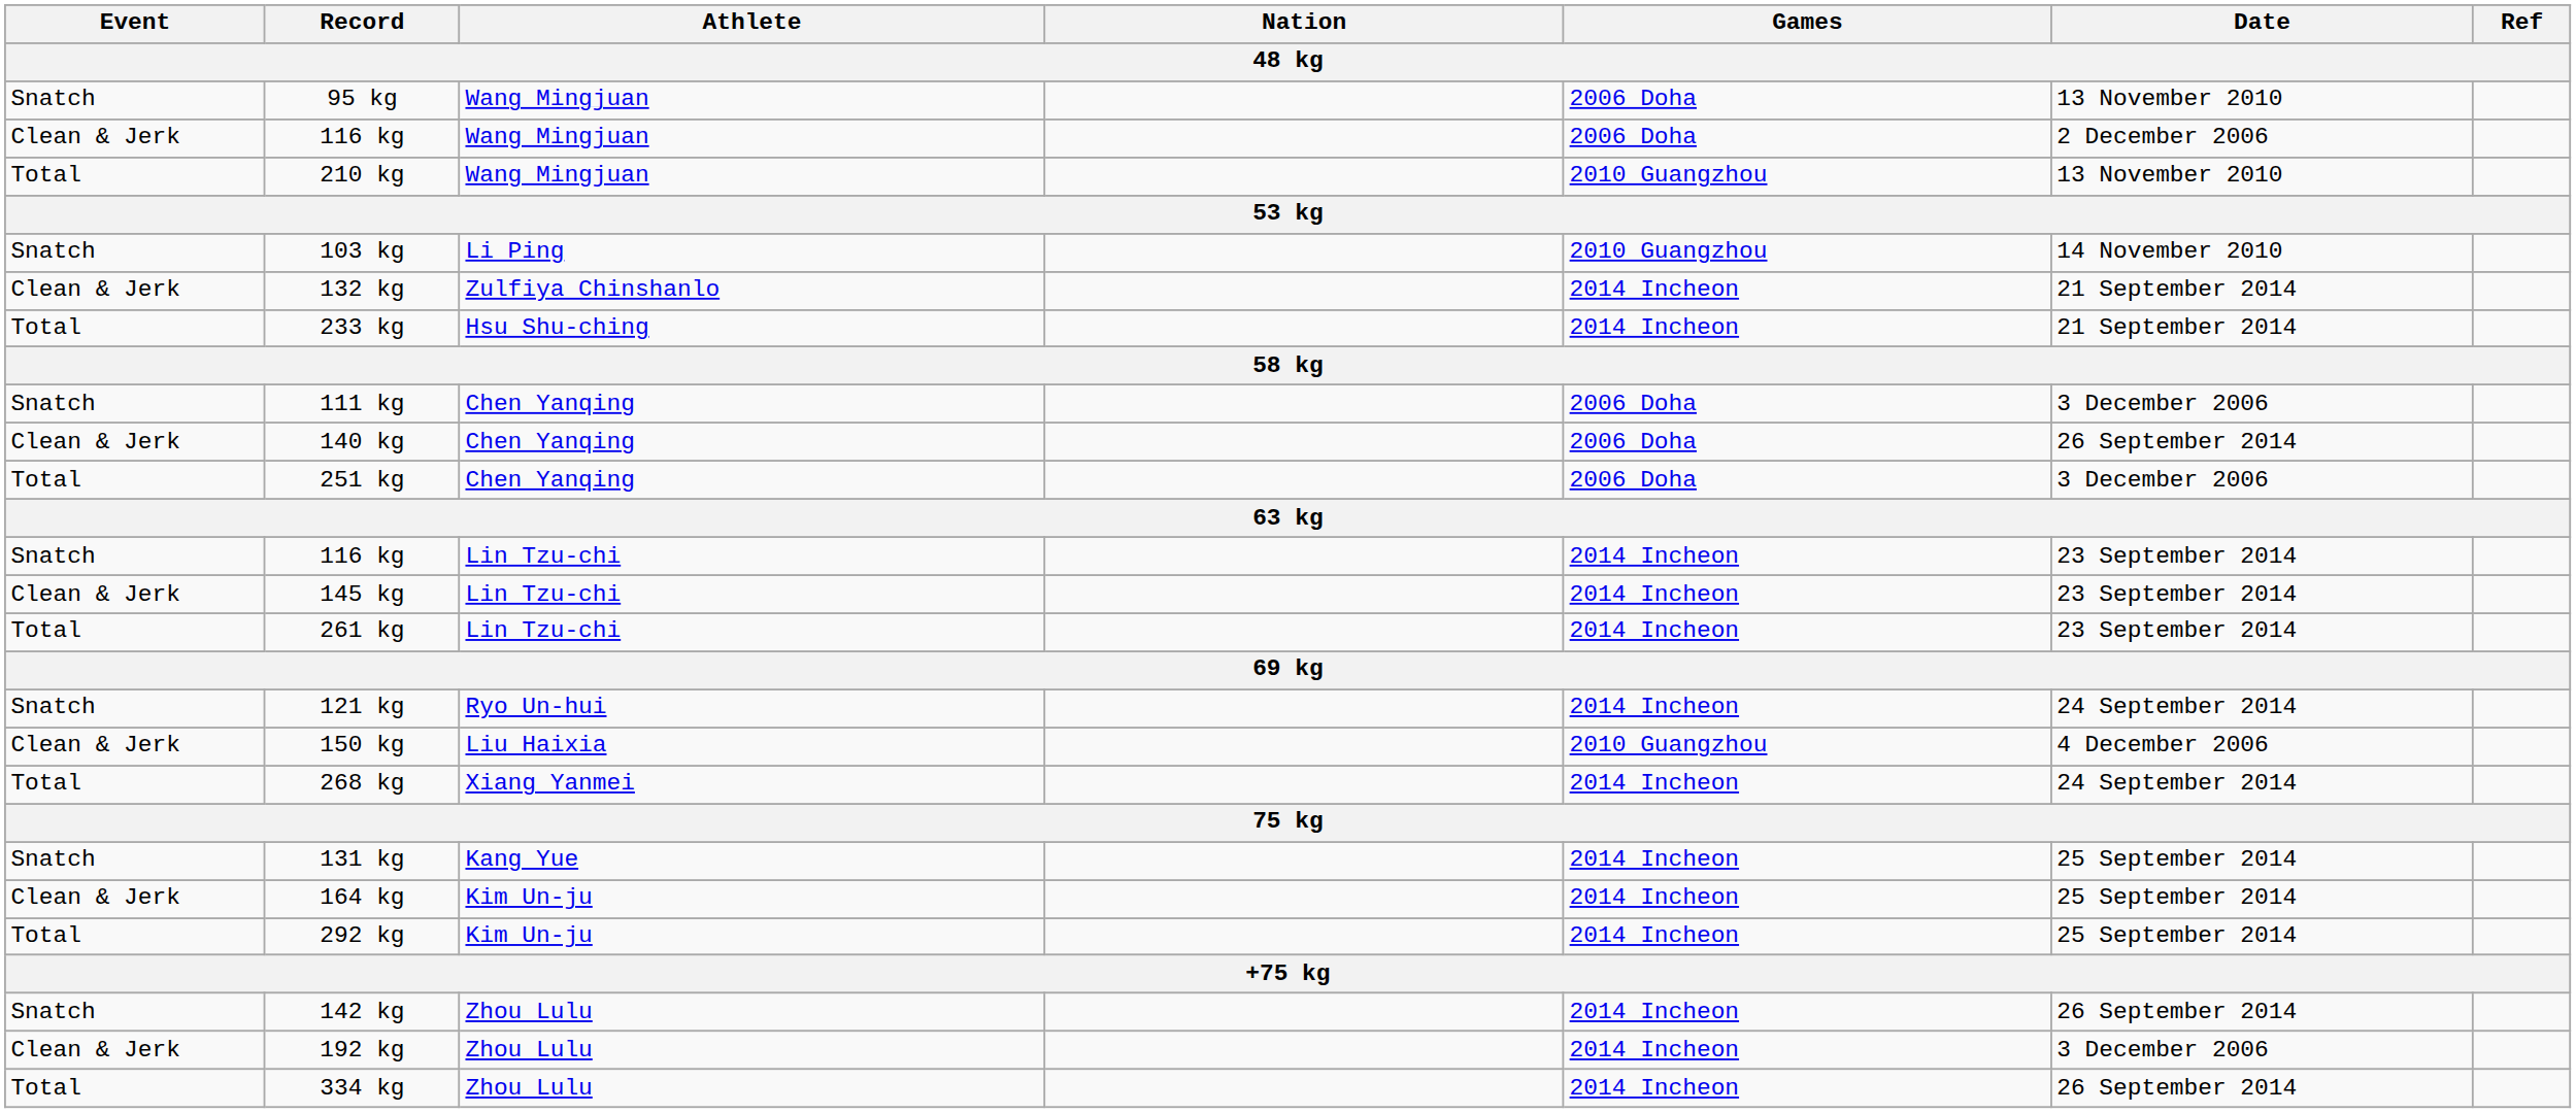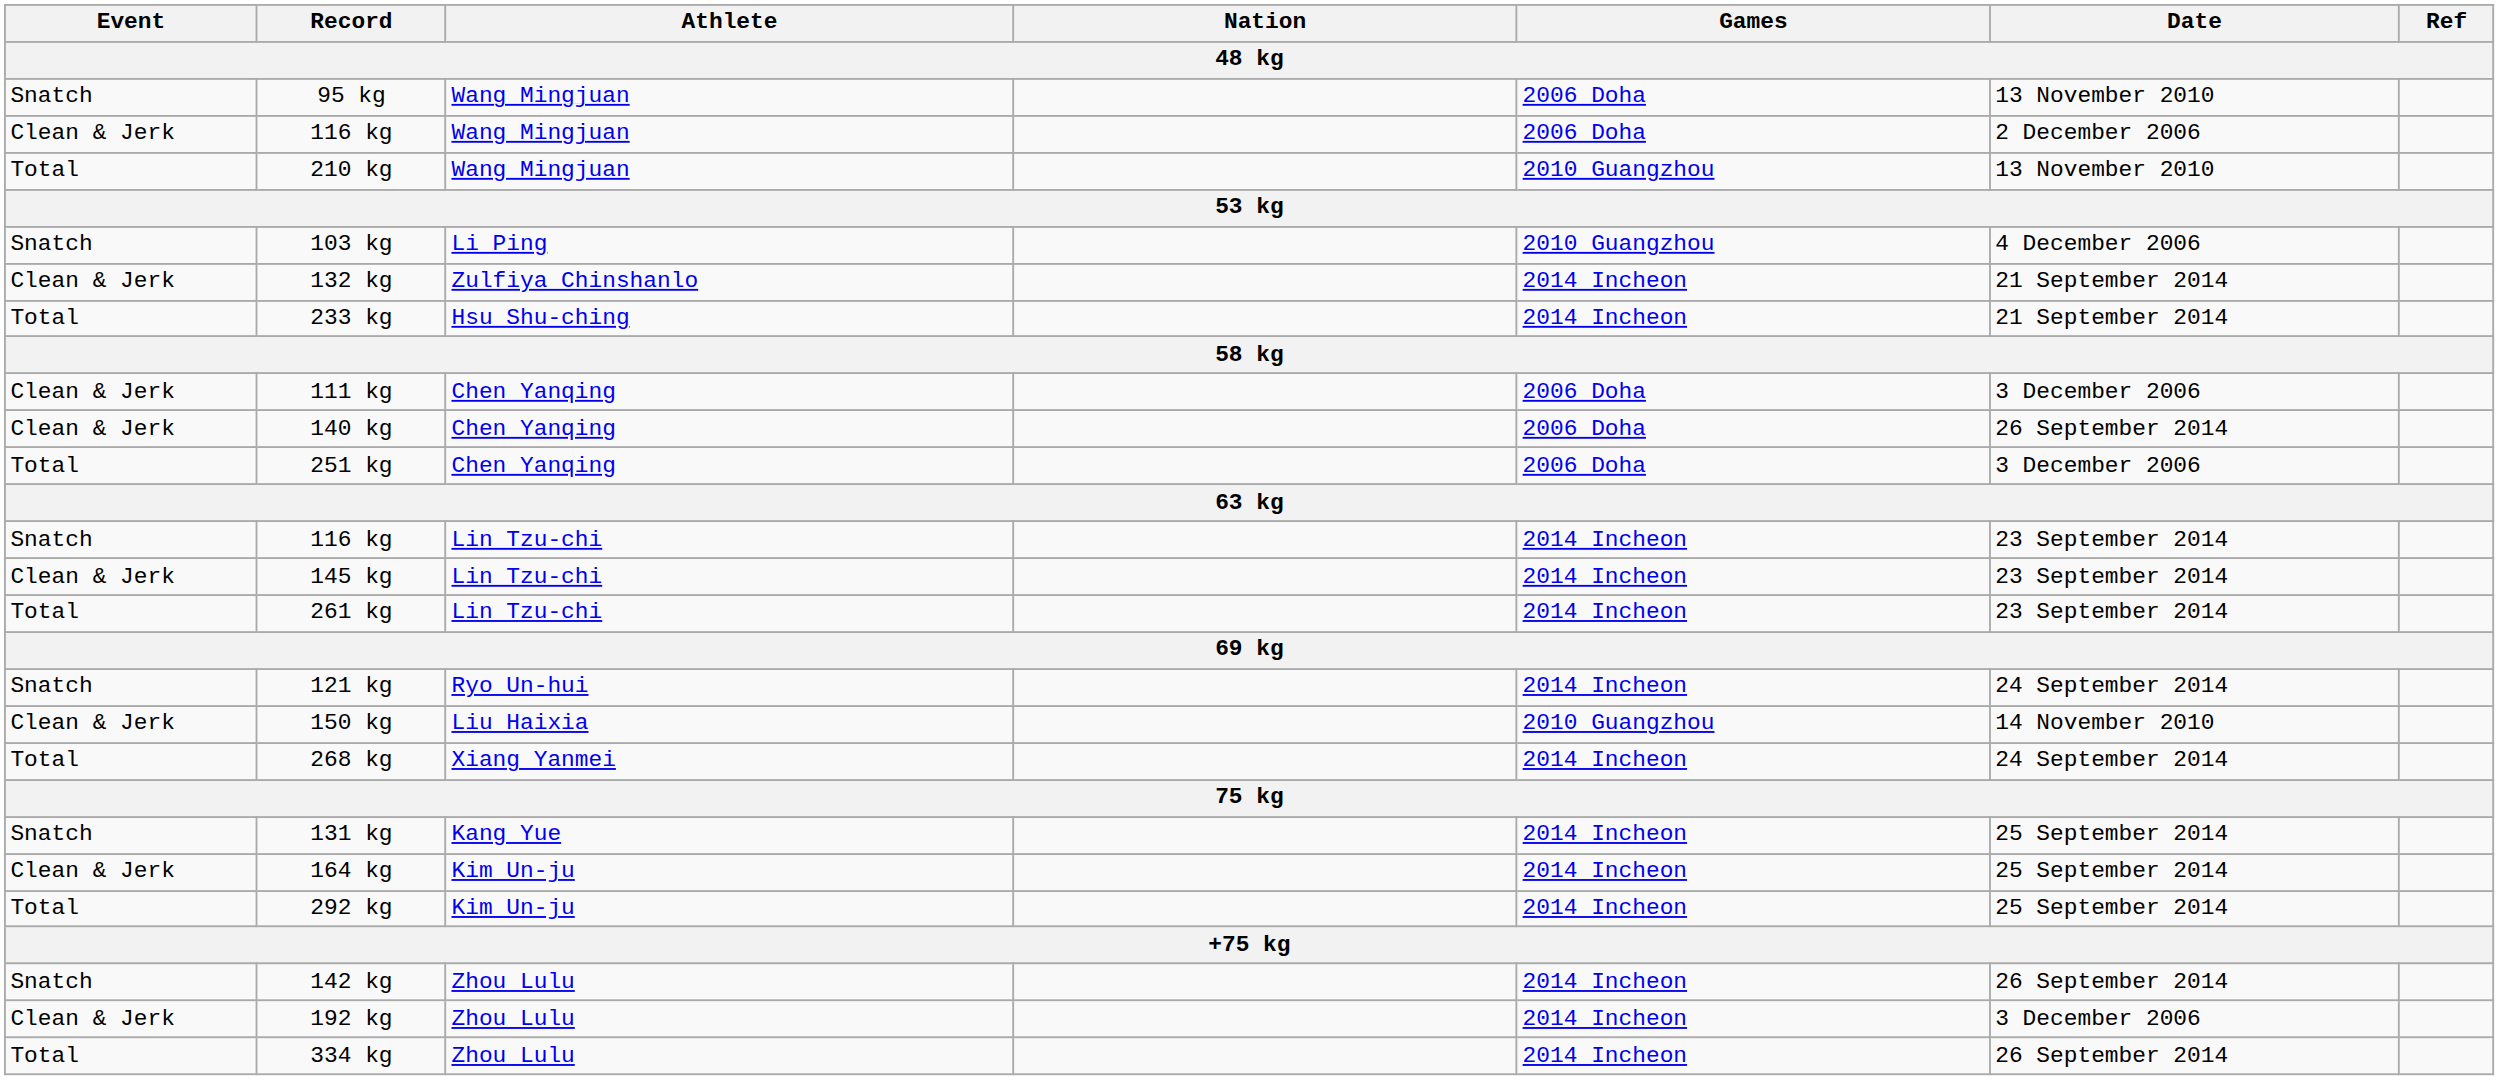 <table class="wikitable" style="font-size:95%; width: 85%;">
 <tr>
 <th width=8%>Event</th>
 <th width=6%>Record</th>
 <th width=18%>Athlete</th>
 <th width=16%>Nation</th>
 <th width=15%>Games</th>
 <th width=13%>Date</th>
 <th width=3%>Ref</th>
 </tr>
 <tr bgcolor="#DDDDDD">
 <th colspan="7">48 kg</th>
 </tr>
 <tr>
 <td>Snatch</td>
 <td align=center>95 kg</td>
 <td><a href='#'>Wang Mingjuan</a></td>
 <td></td>
 <td><a href='#'>2006 Doha</a></td>
 <td>13 November 2010</td>
 <td></td>
 </tr>
 <tr>
 <td>Clean & Jerk</td>
 <td align=center>116 kg</td>
 <td><a href='#'>Wang Mingjuan</a></td>
 <td></td>
 <td><a href='#'>2006 Doha</a></td>
 <td>2 December 2006</td>
 <td></td>
 </tr>
 <tr>
 <td>Total</td>
 <td align=center>210 kg</td>
 <td><a href='#'>Wang Mingjuan</a></td>
 <td></td>
 <td><a href='#'>2010 Guangzhou</a></td>
 <td>13 November 2010</td>
 <td></td>
 </tr>
 <tr bgcolor="#DDDDDD">
 <th colspan="7">53 kg</th>
 </tr>
 <tr>
 <td>Snatch</td>
 <td align=center>103 kg</td>
 <td><a href='#'>Li Ping</a></td>
 <td></td>
 <td><a href='#'>2010 Guangzhou</a></td>
-<td>14 November 2010</td>
+<td>4 December 2006</td>
 <td></td>
 </tr>
 <tr>
 <td>Clean & Jerk</td>
 <td align=center>132 kg</td>
 <td><a href='#'>Zulfiya Chinshanlo</a></td>
 <td></td>
 <td><a href='#'>2014 Incheon</a></td>
 <td>21 September 2014</td>
 <td></td>
 </tr>
 <tr>
 <td>Total</td>
 <td align=center>233 kg</td>
 <td><a href='#'>Hsu Shu-ching</a></td>
 <td></td>
 <td><a href='#'>2014 Incheon</a></td>
 <td>21 September 2014</td>
 <td></td>
 </tr>
 <tr bgcolor="#DDDDDD">
 <th colspan="7">58 kg</th>
 </tr>
 <tr>
-<td>Snatch</td>
+<td>Clean & Jerk</td>
 <td align=center>111 kg</td>
 <td><a href='#'>Chen Yanqing</a></td>
 <td></td>
 <td><a href='#'>2006 Doha</a></td>
 <td>3 December 2006</td>
 <td></td>
 </tr>
 <tr>
 <td>Clean & Jerk</td>
 <td align=center>140 kg</td>
 <td><a href='#'>Chen Yanqing</a></td>
 <td></td>
 <td><a href='#'>2006 Doha</a></td>
 <td>26 September 2014</td>
 <td></td>
 </tr>
 <tr>
 <td>Total</td>
 <td align=center>251 kg</td>
 <td><a href='#'>Chen Yanqing</a></td>
 <td></td>
 <td><a href='#'>2006 Doha</a></td>
 <td>3 December 2006</td>
 <td></td>
 </tr>
 <tr bgcolor="#DDDDDD">
 <th colspan="7">63 kg</th>
 </tr>
 <tr>
 <td>Snatch</td>
 <td align=center>116 kg</td>
 <td><a href='#'>Lin Tzu-chi</a></td>
 <td></td>
 <td><a href='#'>2014 Incheon</a></td>
 <td>23 September 2014</td>
 <td></td>
 </tr>
 <tr>
 <td>Clean & Jerk</td>
 <td align=center>145 kg</td>
 <td><a href='#'>Lin Tzu-chi</a></td>
 <td></td>
 <td><a href='#'>2014 Incheon</a></td>
 <td>23 September 2014</td>
 <td></td>
 </tr>
 <tr>
 <td>Total</td>
 <td align=center>261 kg</td>
 <td><a href='#'>Lin Tzu-chi</a></td>
 <td></td>
 <td><a href='#'>2014 Incheon</a></td>
 <td>23 September 2014</td>
 <td></td>
 </tr>
 <tr bgcolor="#DDDDDD">
 <th colspan="7">69 kg</th>
 </tr>
 <tr>
 <td>Snatch</td>
 <td align=center>121 kg</td>
 <td><a href='#'>Ryo Un-hui</a></td>
 <td></td>
 <td><a href='#'>2014 Incheon</a></td>
 <td>24 September 2014</td>
 <td></td>
 </tr>
 <tr>
 <td>Clean & Jerk</td>
 <td align=center>150 kg</td>
 <td><a href='#'>Liu Haixia</a></td>
 <td></td>
 <td><a href='#'>2010 Guangzhou</a></td>
-<td>4 December 2006</td>
+<td>14 November 2010</td>
 <td></td>
 </tr>
 <tr>
 <td>Total</td>
 <td align=center>268 kg</td>
 <td><a href='#'>Xiang Yanmei</a></td>
 <td></td>
 <td><a href='#'>2014 Incheon</a></td>
 <td>24 September 2014</td>
 <td></td>
 </tr>
 <tr bgcolor="#DDDDDD">
 <th colspan="7">75 kg</th>
 </tr>
 <tr>
 <td>Snatch</td>
 <td align=center>131 kg</td>
 <td><a href='#'>Kang Yue</a></td>
 <td></td>
 <td><a href='#'>2014 Incheon</a></td>
 <td>25 September 2014</td>
 <td></td>
 </tr>
 <tr>
 <td>Clean & Jerk</td>
 <td align=center>164 kg</td>
 <td><a href='#'>Kim Un-ju</a></td>
 <td></td>
 <td><a href='#'>2014 Incheon</a></td>
 <td>25 September 2014</td>
 <td></td>
 </tr>
 <tr>
 <td>Total</td>
 <td align=center>292 kg</td>
 <td><a href='#'>Kim Un-ju</a></td>
 <td></td>
 <td><a href='#'>2014 Incheon</a></td>
 <td>25 September 2014</td>
 <td></td>
 </tr>
 <tr bgcolor="#DDDDDD">
 <th colspan="7">+75 kg</th>
 </tr>
 <tr>
 <td>Snatch</td>
 <td align=center>142 kg</td>
 <td><a href='#'>Zhou Lulu</a></td>
 <td></td>
 <td><a href='#'>2014 Incheon</a></td>
 <td>26 September 2014</td>
 <td></td>
 </tr>
 <tr>
 <td>Clean & Jerk</td>
 <td align=center>192 kg</td>
 <td><a href='#'>Zhou Lulu</a></td>
 <td></td>
 <td><a href='#'>2014 Incheon</a></td>
 <td>3 December 2006</td>
 <td></td>
 </tr>
 <tr>
 <td>Total</td>
 <td align=center>334 kg</td>
 <td><a href='#'>Zhou Lulu</a></td>
 <td></td>
 <td><a href='#'>2014 Incheon</a></td>
 <td>26 September 2014</td>
 <td></td>
 </tr>
 </table>
